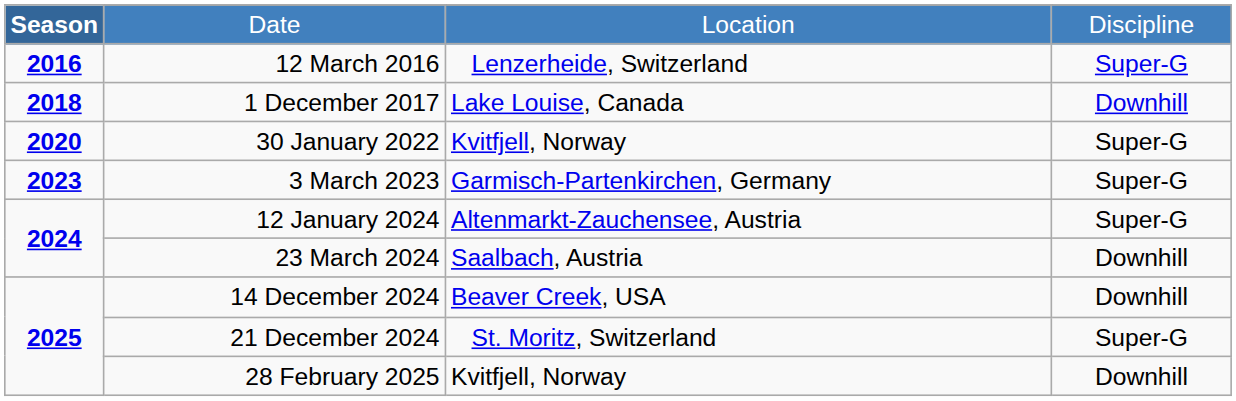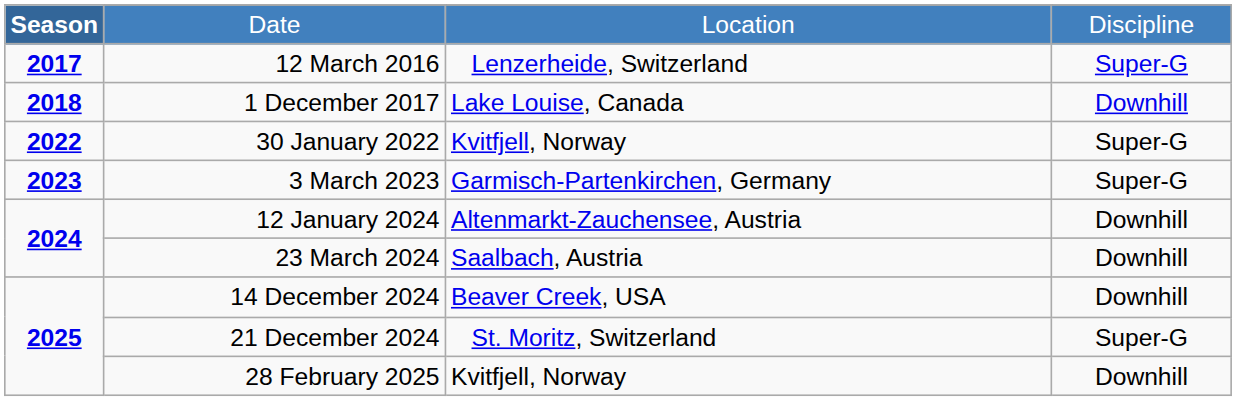 <table class="wikitable"  style="font-size:95%; text-align:center; border:gray solid 1px; width:60%;">
 <tr style="background:#369; color:white;">
 <td rowspan="2" colspan="1" width="5%"><strong>Season</strong></td>
 </tr>
 <tr style="background-color:#4180be; color:white;">
 <td>Date</td>
 <td>Location</td>
 <td>Discipline</td>
 </tr>
 <tr>
-<td><strong><a href='#'>2016</a></strong></td>
+<td><strong><a href='#'>2017</a></strong></td>
 <td align=right>12 March 2016</td>
 <td align=left>   <a href='#'>Lenzerheide</a>, Switzerland</td>
 <td><a href='#'>Super-G</a></td>
 </tr>
 <tr>
 <td><strong><a href='#'>2018</a></strong></td>
 <td align=right>1 December 2017</td>
 <td align=left> <a href='#'>Lake Louise</a>, Canada</td>
 <td><a href='#'>Downhill</a></td>
 </tr>
 <tr>
-<td><strong><a href='#'>2020</a></strong></td>
+<td><strong><a href='#'>2022</a></strong></td>
 <td align=right>30 January 2022</td>
 <td align=left> <a href='#'>Kvitfjell</a>, Norway</td>
 <td>Super-G</td>
 </tr>
 <tr>
 <td><strong><a href='#'>2023</a></strong></td>
 <td align=right>3 March 2023</td>
 <td align=left> <a href='#'>Garmisch-Partenkirchen</a>, Germany</td>
 <td>Super-G</td>
 </tr>
 <tr>
 <td rowspan=2><strong><a href='#'>2024</a></strong></td>
 <td align=right>12 January 2024</td>
 <td align=left> <a href='#'>Altenmarkt-Zauchensee</a>, Austria</td>
-<td>Super-G</td>
+<td>Downhill</td>
 </tr>
 <tr>
 <td align=right>23 March 2024</td>
 <td align=left> <a href='#'>Saalbach</a>, Austria</td>
 <td>Downhill</td>
 </tr>
 <tr>
 <td rowspan=3><strong><a href='#'>2025</a></strong></td>
 <td align=right>14 December 2024</td>
 <td align=left> <a href='#'>Beaver Creek</a>, USA</td>
 <td>Downhill</td>
 </tr>
 <tr>
 <td align=right>21 December 2024</td>
 <td align=left>   <a href='#'>St. Moritz</a>, Switzerland</td>
 <td>Super-G</td>
 </tr>
 <tr>
 <td align=right>28 February 2025</td>
 <td align=left> Kvitfjell, Norway</td>
 <td>Downhill</td>
 </tr>
 </table>
